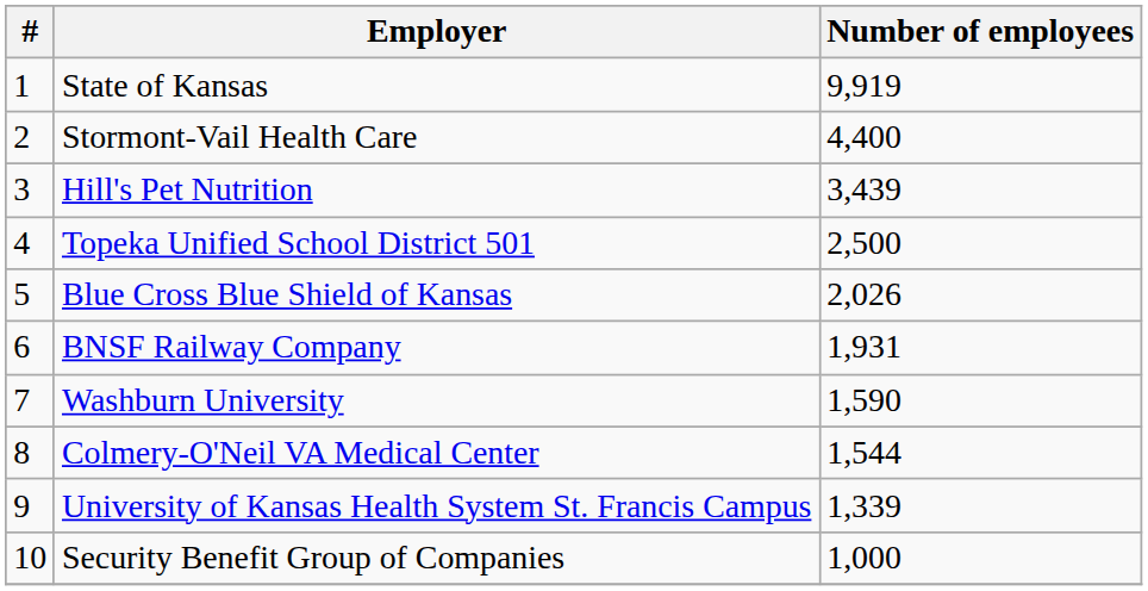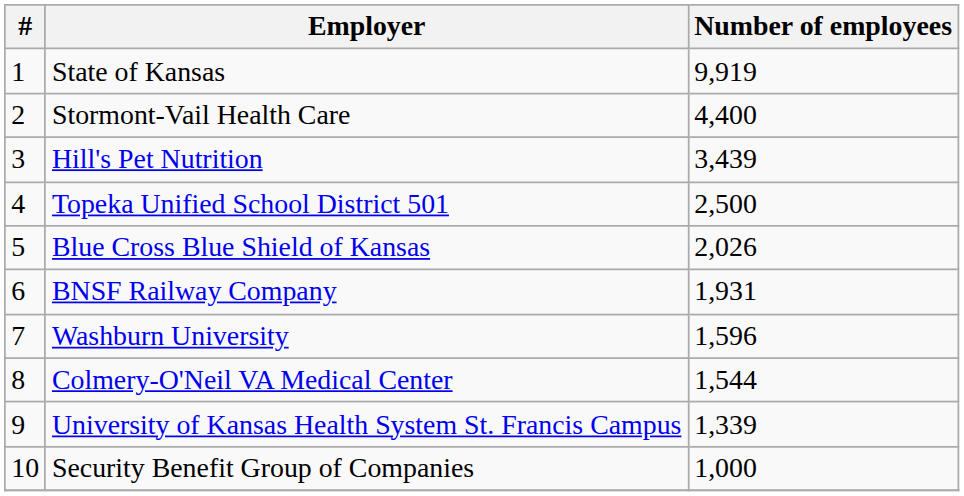 <table class="wikitable sortable">
 <tr>
 <th>#</th>
 <th>Employer</th>
 <th>Number of employees</th>
 </tr>
 <tr>
 <td>1</td>
 <td>State of Kansas</td>
 <td>9,919</td>
 </tr>
 <tr>
 <td>2</td>
 <td>Stormont-Vail Health Care</td>
 <td>4,400</td>
 </tr>
 <tr>
 <td>3</td>
 <td><a href='#'>Hill's Pet Nutrition</a></td>
 <td>3,439</td>
 </tr>
 <tr>
 <td>4</td>
 <td><a href='#'>Topeka Unified School District 501</a></td>
 <td>2,500</td>
 </tr>
 <tr>
 <td>5</td>
 <td><a href='#'>Blue Cross Blue Shield of Kansas</a></td>
 <td>2,026</td>
 </tr>
 <tr>
 <td>6</td>
 <td><a href='#'>BNSF Railway Company</a></td>
 <td>1,931</td>
 </tr>
 <tr>
 <td>7</td>
 <td><a href='#'>Washburn University</a></td>
-<td>1,590</td>
+<td>1,596</td>
 </tr>
 <tr>
 <td>8</td>
 <td><a href='#'>Colmery-O'Neil VA Medical Center</a></td>
 <td>1,544</td>
 </tr>
 <tr>
 <td>9</td>
 <td><a href='#'>University of Kansas Health System St. Francis Campus</a></td>
 <td>1,339</td>
 </tr>
 <tr>
 <td>10</td>
 <td>Security Benefit Group of Companies</td>
 <td>1,000</td>
 </tr>
 <tr>
 </tr>
 </table>
